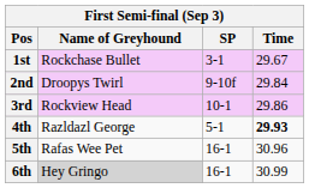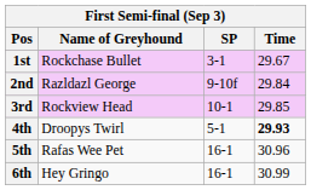 <table class="wikitable">
 <tr>
 <th colspan="6">First Semi-final (Sep 3)</th>
 </tr>
 <tr>
 <th width=30>Pos</th>
 <th width=180>Name of Greyhound</th>
 <th width=50>SP</th>
 <th width=50>Time</th>
 </tr>
 <tr style="background: #f4caf9;">
 <th>1st</th>
 <td>Rockchase Bullet</td>
 <td>3-1</td>
 <td>29.67</td>
 </tr>
 <tr style="background: #f4caf9;">
 <th>2nd</th>
-<td>Droopys Twirl</td>
+<td>Razldazl George</td>
 <td>9-10f</td>
 <td>29.84</td>
 </tr>
 <tr style="background: #f4caf9;">
 <th>3rd</th>
 <td>Rockview Head</td>
 <td>10-1</td>
-<td>29.86</td>
+<td>29.85</td>
 </tr>
 <tr>
 <th>4th</th>
-<td>Razldazl George</td>
+<td>Droopys Twirl</td>
 <td>5-1</td>
 <td><strong>29.93</strong></td>
 </tr>
 <tr>
 <th>5th</th>
 <td>Rafas Wee Pet</td>
 <td>16-1</td>
 <td>30.96</td>
 </tr>
 <tr>
 <th>6th</th>
-<td style="background: lightgrey;">Hey Gringo</td>
+<td>Hey Gringo</td>
 <td>16-1</td>
 <td>30.99</td>
 </tr>
 </table>
